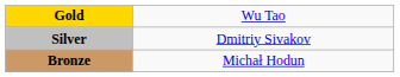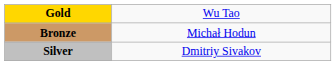 <table class="wikitable" style="text-align:center; " width="35%">
 <tr>
 <td bgcolor="gold"><strong>Gold</strong></td>
 <td><a href='#'>Wu Tao</a><br>  <small><em></em></small></td>
 </tr>
 <tr>
+<td bgcolor="CC9966"><strong>Bronze</strong></td>
+<td><a href='#'>Michał Hodun</a><br>  <small><em></em></small></td>
+</tr>
+<tr>
 <td bgcolor="silver"><strong>Silver</strong></td>
 <td><a href='#'>Dmitriy Sivakov</a><br>  <small><em></em></small></td>
 </tr>
-<tr>
-<td bgcolor="CC9966"><strong>Bronze</strong></td>
-<td><a href='#'>Michał Hodun</a><br>  <small><em></em></small></td>
-</tr>
 </table>
